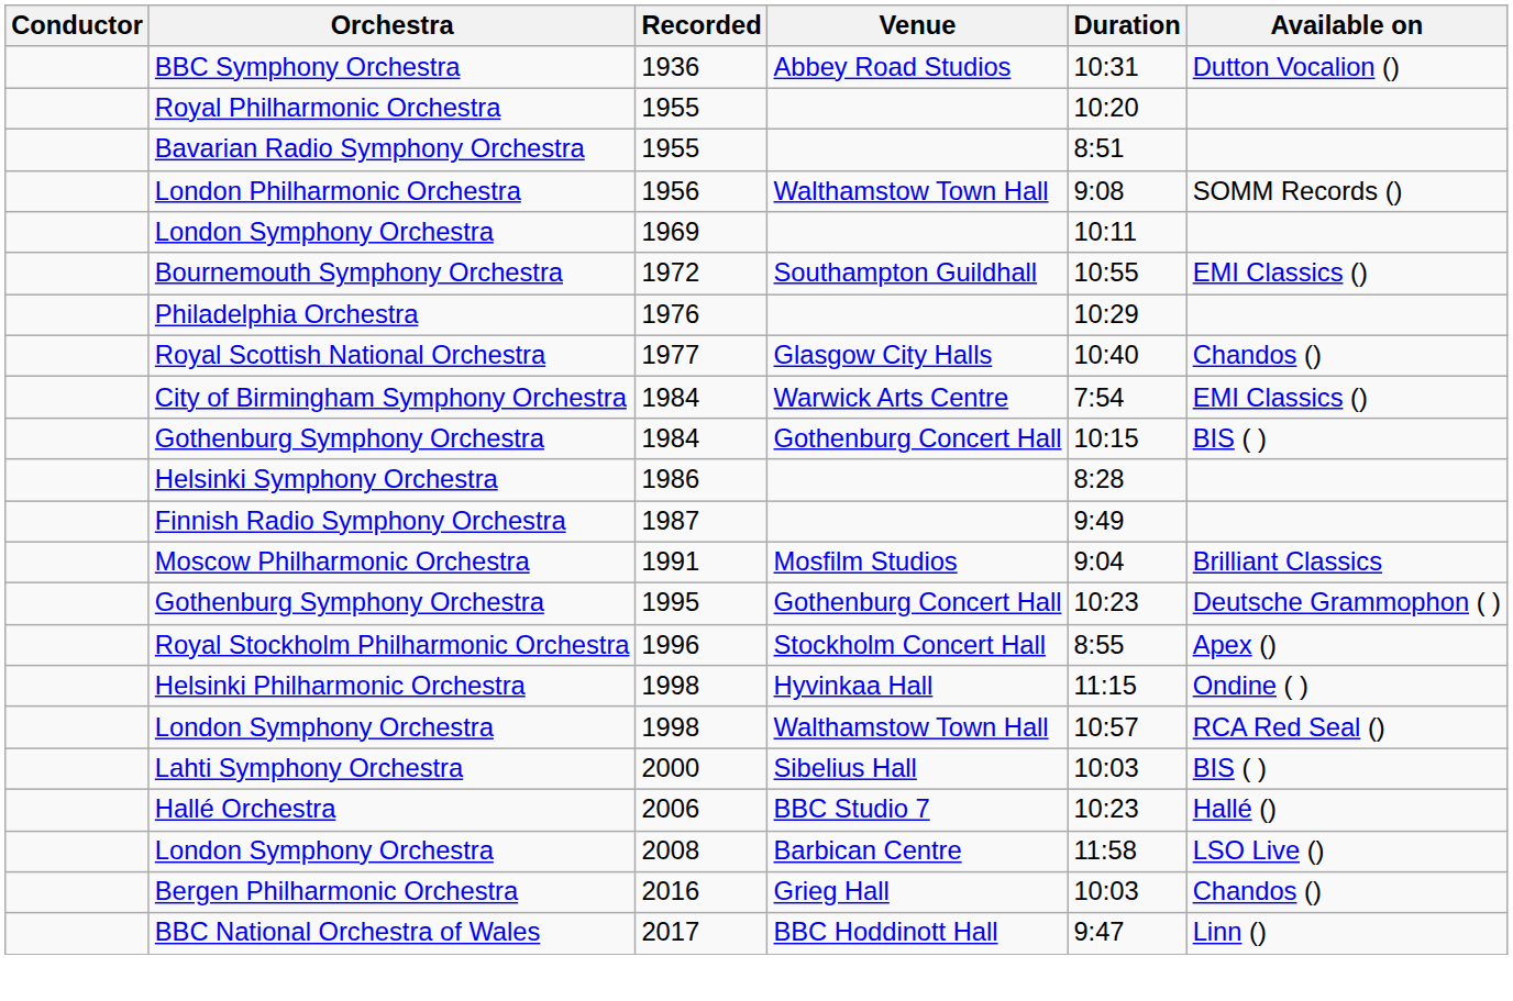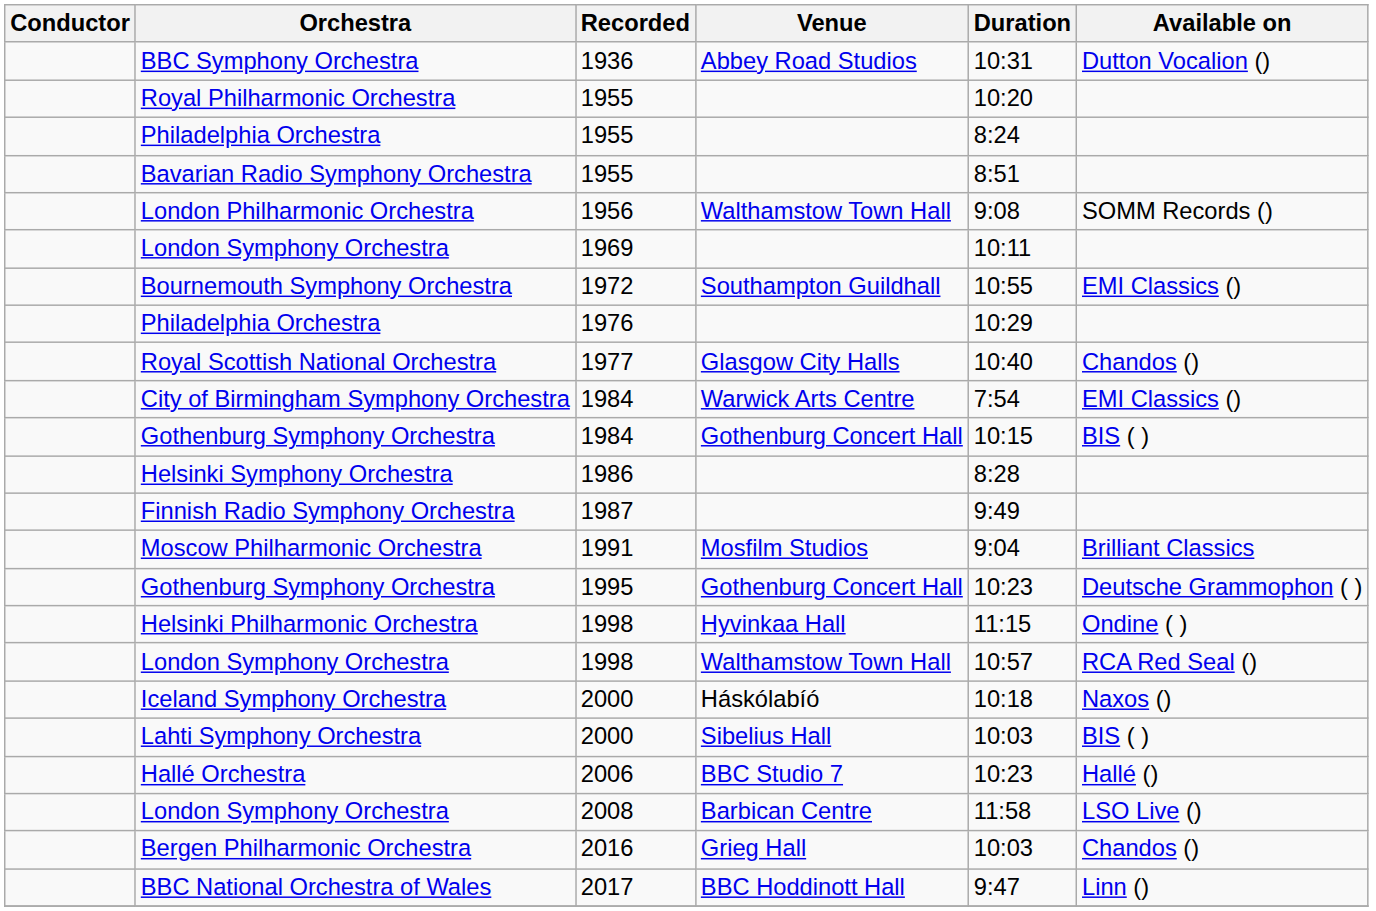 <table class="wikitable sortable">
 <tr>
 <th scope="col">Conductor</th>
 <th scope="col">Orchestra</th>
 <th scope="col">Recorded</th>
 <th scope="col">Venue</th>
 <th scope="col">Duration</th>
 <th scope="col">Available on</th>
 </tr>
 <tr>
 <td></td>
 <td><a href='#'>BBC Symphony Orchestra</a></td>
 <td>1936</td>
 <td><a href='#'>Abbey Road Studios</a></td>
 <td>10:31</td>
 <td><a href='#'>Dutton Vocalion</a> ()</td>
 </tr>
 <tr>
 <td></td>
 <td><a href='#'>Royal Philharmonic Orchestra</a></td>
 <td>1955</td>
 <td></td>
 <td>10:20</td>
+<td></td>
+</tr>
+<tr>
+<td></td>
+<td><a href='#'>Philadelphia Orchestra</a></td>
+<td>1955</td>
+<td></td>
+<td>8:24</td>
 <td></td>
 </tr>
 <tr>
 <td></td>
 <td><a href='#'>Bavarian Radio Symphony Orchestra</a></td>
 <td>1955</td>
 <td></td>
 <td>8:51</td>
 <td> </td>
 </tr>
 <tr>
 <td></td>
 <td><a href='#'>London Philharmonic Orchestra</a></td>
 <td>1956</td>
 <td><a href='#'>Walthamstow Town Hall</a></td>
 <td>9:08</td>
 <td>SOMM Records ()</td>
 </tr>
 <tr>
 <td></td>
 <td><a href='#'>London Symphony Orchestra</a></td>
 <td>1969</td>
 <td></td>
 <td>10:11</td>
 <td></td>
 </tr>
 <tr>
 <td></td>
 <td><a href='#'>Bournemouth Symphony Orchestra</a></td>
 <td>1972</td>
 <td><a href='#'>Southampton Guildhall</a></td>
 <td>10:55</td>
 <td><a href='#'>EMI Classics</a> ()</td>
 </tr>
 <tr>
 <td></td>
 <td><a href='#'>Philadelphia Orchestra</a></td>
 <td>1976</td>
 <td></td>
 <td>10:29</td>
 <td> </td>
 </tr>
 <tr>
 <td></td>
 <td><a href='#'>Royal Scottish National Orchestra</a></td>
 <td>1977</td>
 <td><a href='#'>Glasgow City Halls</a></td>
 <td>10:40</td>
 <td><a href='#'>Chandos</a> ()</td>
 </tr>
 <tr>
 <td></td>
 <td><a href='#'>City of Birmingham Symphony Orchestra</a></td>
 <td>1984</td>
 <td><a href='#'>Warwick Arts Centre</a></td>
 <td>7:54</td>
 <td><a href='#'>EMI Classics</a> ()</td>
 </tr>
 <tr>
 <td></td>
 <td><a href='#'>Gothenburg Symphony Orchestra</a></td>
 <td>1984</td>
 <td><a href='#'>Gothenburg Concert Hall</a></td>
 <td>10:15</td>
 <td><a href='#'>BIS</a>  ( )</td>
 </tr>
 <tr>
 <td></td>
 <td><a href='#'>Helsinki Symphony Orchestra</a></td>
 <td>1986</td>
 <td></td>
 <td>8:28</td>
 <td> </td>
 </tr>
 <tr>
 <td></td>
 <td><a href='#'>Finnish Radio Symphony Orchestra</a></td>
 <td>1987</td>
 <td></td>
 <td>9:49</td>
 <td></td>
 </tr>
 <tr>
 <td></td>
 <td><a href='#'>Moscow Philharmonic Orchestra</a></td>
 <td>1991</td>
 <td><a href='#'>Mosfilm Studios</a></td>
 <td>9:04</td>
 <td><a href='#'>Brilliant Classics</a> </td>
 </tr>
 <tr>
 <td></td>
 <td><a href='#'>Gothenburg Symphony Orchestra</a></td>
 <td>1995</td>
 <td><a href='#'>Gothenburg Concert Hall</a></td>
 <td>10:23</td>
 <td><a href='#'>Deutsche Grammophon</a> ( )</td>
 </tr>
 <tr>
 <td></td>
-<td><a href='#'>Royal Stockholm Philharmonic Orchestra</a></td>
-<td>1996</td>
-<td><a href='#'>Stockholm Concert Hall</a></td>
-<td>8:55</td>
-<td><a href='#'>Apex</a> ()</td>
-</tr>
-<tr>
-<td></td>
 <td><a href='#'>Helsinki Philharmonic Orchestra</a></td>
 <td>1998</td>
 <td><a href='#'>Hyvinkaa Hall</a></td>
 <td>11:15</td>
 <td><a href='#'>Ondine</a> ( )</td>
 </tr>
 <tr>
 <td></td>
 <td><a href='#'>London Symphony Orchestra</a></td>
 <td>1998</td>
 <td><a href='#'>Walthamstow Town Hall</a></td>
 <td>10:57</td>
 <td><a href='#'>RCA Red Seal</a> ()</td>
+</tr>
+<tr>
+<td></td>
+<td><a href='#'>Iceland Symphony Orchestra</a></td>
+<td>2000</td>
+<td>Háskólabíó</td>
+<td>10:18</td>
+<td><a href='#'>Naxos</a> ()</td>
 </tr>
 <tr>
 <td></td>
 <td><a href='#'>Lahti Symphony Orchestra</a></td>
 <td>2000</td>
 <td><a href='#'>Sibelius Hall</a></td>
 <td>10:03</td>
 <td><a href='#'>BIS</a> ( )</td>
 </tr>
 <tr>
 <td></td>
 <td><a href='#'>Hallé Orchestra</a></td>
 <td>2006</td>
 <td><a href='#'>BBC Studio 7</a></td>
 <td>10:23</td>
 <td><a href='#'>Hallé</a> ()</td>
 </tr>
 <tr>
 <td></td>
 <td><a href='#'>London Symphony Orchestra</a></td>
 <td>2008</td>
 <td><a href='#'>Barbican Centre</a></td>
 <td>11:58</td>
 <td><a href='#'>LSO Live</a> ()</td>
 </tr>
 <tr>
 <td></td>
 <td><a href='#'>Bergen Philharmonic Orchestra</a></td>
 <td>2016</td>
 <td><a href='#'>Grieg Hall</a></td>
 <td>10:03</td>
 <td><a href='#'>Chandos</a> ()</td>
 </tr>
 <tr>
 <td></td>
 <td><a href='#'>BBC National Orchestra of Wales</a></td>
 <td>2017</td>
 <td><a href='#'>BBC Hoddinott Hall</a></td>
 <td>9:47</td>
 <td><a href='#'>Linn</a> ()</td>
 </tr>
 <tr>
 </tr>
 </table>
